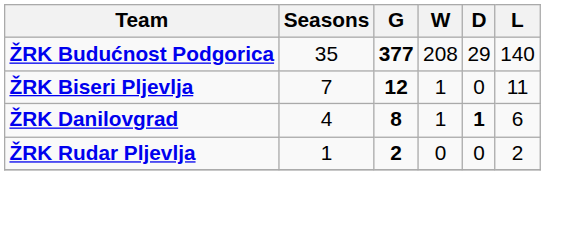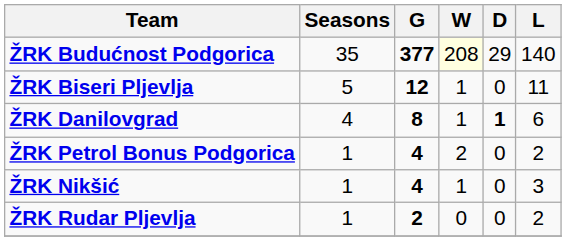 <table class="wikitable" style="text-align:center;">
 <tr>
 <th>Team</th>
 <th>Seasons</th>
 <th>G</th>
 <th>W</th>
 <th>D</th>
 <th>L</th>
 </tr>
 <tr>
 <td style="text-align:left;"><strong><a href='#'>ŽRK Budućnost Podgorica</a></strong></td>
 <td>35</td>
 <td><strong>377</strong></td>
-<td>208</td>
+<td style="background: lightyellow;">208</td>
 <td>29</td>
 <td>140</td>
 </tr>
 <tr>
 <td style="text-align:left;"><strong><a href='#'>ŽRK Biseri Pljevlja</a></strong></td>
-<td>7</td>
+<td>5</td>
 <td><strong>12</strong></td>
 <td>1</td>
 <td>0</td>
 <td>11</td>
 </tr>
 <tr>
 <td style="text-align:left;"><strong><a href='#'>ŽRK Danilovgrad</a></strong></td>
 <td>4</td>
 <td><strong>8</strong></td>
 <td>1</td>
 <td><strong>1</strong></td>
 <td>6</td>
 </tr>
 <tr>
+<td style="text-align:left;"><strong><a href='#'>ŽRK Petrol Bonus Podgorica</a></strong></td>
+<td>1</td>
+<td><strong>4</strong></td>
+<td>2</td>
+<td>0</td>
+<td>2</td>
+</tr>
+<tr>
+<td style="text-align:left;"><strong><a href='#'>ŽRK Nikšić</a></strong></td>
+<td>1</td>
+<td><strong>4</strong></td>
+<td>1</td>
+<td>0</td>
+<td>3</td>
+</tr>
+<tr>
 <td style="text-align:left;"><strong><a href='#'>ŽRK Rudar Pljevlja</a></strong></td>
 <td>1</td>
 <td><strong>2</strong></td>
 <td>0</td>
 <td>0</td>
 <td>2</td>
 </tr>
 <tr>
 </tr>
 </table>
